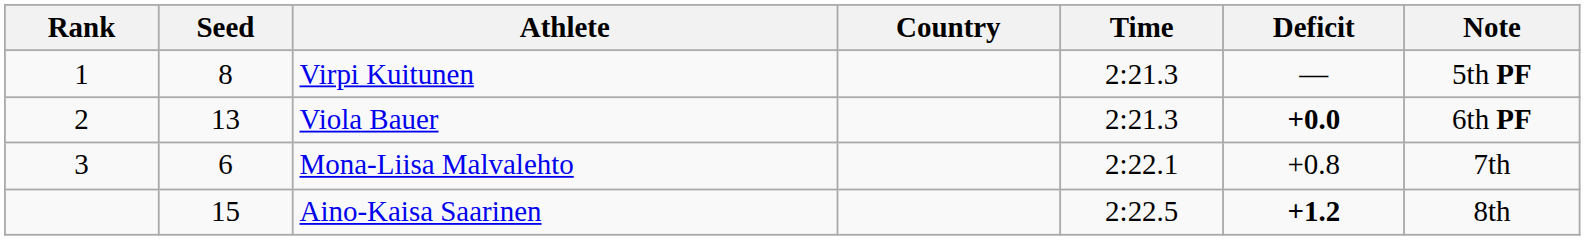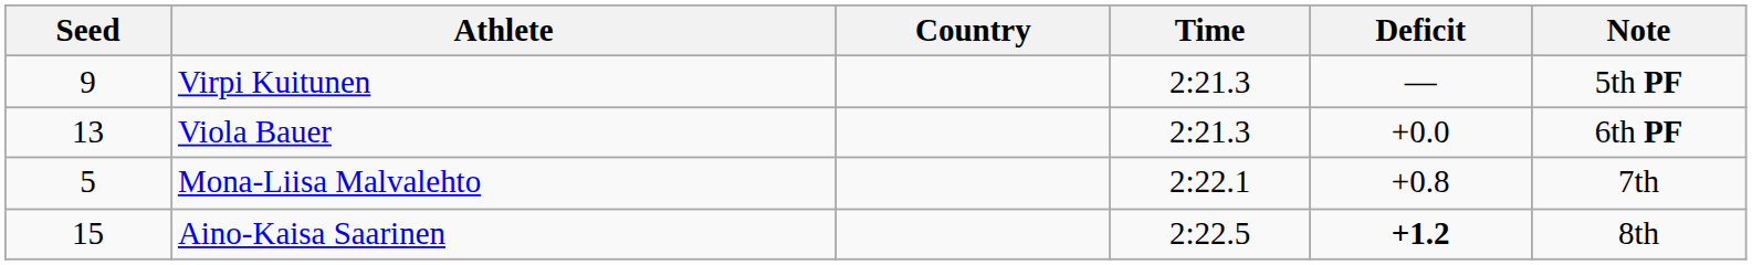 <table class="wikitable sortable" style="text-align:center" width=55%>
 <tr>
-<th>Rank</th>
 <th>Seed</th>
 <th>Athlete</th>
 <th>Country</th>
 <th>Time</th>
 <th>Deficit</th>
 <th>Note</th>
 </tr>
 <tr>
-<td>1</td>
-<td>8</td>
+<td>9</td>
 <td align=left><a href='#'>Virpi Kuitunen</a></td>
 <td align=left></td>
 <td>2:21.3</td>
 <td>—</td>
 <td>5th <strong>PF</strong></td>
 </tr>
 <tr>
-<td>2</td>
 <td>13</td>
 <td align=left><a href='#'>Viola Bauer</a></td>
 <td align=left></td>
 <td>2:21.3</td>
-<td><strong>+0.0</strong></td>
+<td>+0.0</td>
 <td>6th <strong>PF</strong></td>
 </tr>
 <tr>
-<td>3</td>
-<td>6</td>
+<td>5</td>
 <td align=left><a href='#'>Mona-Liisa Malvalehto</a></td>
 <td align=left></td>
 <td>2:22.1</td>
 <td>+0.8</td>
 <td>7th</td>
 </tr>
 <tr>
-<td></td>
 <td>15</td>
 <td align=left><a href='#'>Aino-Kaisa Saarinen</a></td>
 <td align=left></td>
 <td>2:22.5</td>
 <td><strong>+1.2</strong></td>
 <td>8th</td>
 </tr>
 </table>
